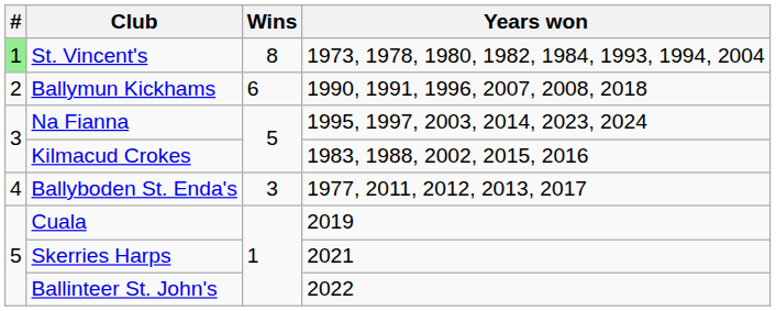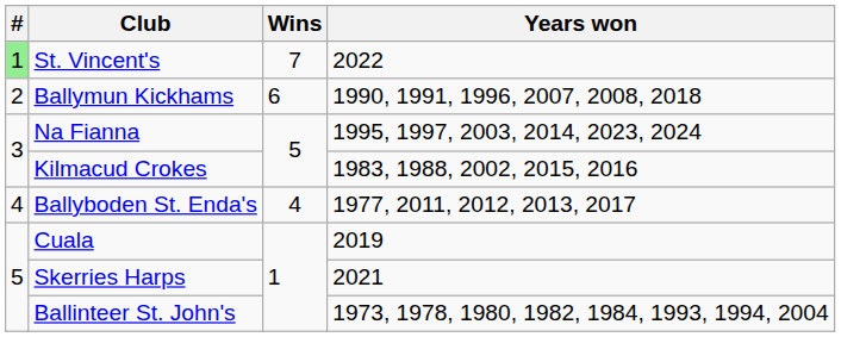 <table class="wikitable sortable">
 <tr>
 <th>#</th>
 <th>Club</th>
 <th>Wins</th>
 <th>Years won</th>
 </tr>
 <tr>
 <td style="background: lightgreen; text-align:center;">1</td>
 <td><a href='#'>St. Vincent's</a></td>
-<td style="text-align:center;">8</td>
-<td>1973, 1978, 1980, 1982, 1984, 1993, 1994, 2004</td>
+<td style="text-align:center;">7</td>
+<td>2022</td>
 </tr>
 <tr>
 <td>2</td>
 <td><a href='#'>Ballymun Kickhams</a></td>
 <td>6</td>
 <td>1990, 1991, 1996, 2007, 2008, 2018</td>
 </tr>
 <tr>
 <td rowspan="2" style="text-align:center;">3</td>
 <td><a href='#'>Na Fianna</a></td>
 <td rowspan="2" style="text-align:center;">5</td>
 <td>1995, 1997, 2003, 2014, 2023, 2024</td>
 </tr>
 <tr>
 <td><a href='#'>Kilmacud Crokes</a></td>
 <td>1983, 1988, 2002, 2015, 2016</td>
 </tr>
 <tr>
 <td style="text-align:center;">4</td>
 <td><a href='#'>Ballyboden St. Enda's</a></td>
-<td style="text-align:center;">3</td>
+<td style="text-align:center;">4</td>
 <td>1977, 2011, 2012, 2013, 2017</td>
 </tr>
 <tr>
 <td rowspan="3">5</td>
 <td><a href='#'>Cuala</a></td>
 <td rowspan="3">1</td>
 <td>2019</td>
 </tr>
 <tr>
 <td><a href='#'>Skerries Harps</a></td>
 <td>2021</td>
 </tr>
 <tr>
 <td><a href='#'>Ballinteer St. John's</a></td>
-<td>2022</td>
+<td>1973, 1978, 1980, 1982, 1984, 1993, 1994, 2004</td>
 </tr>
 </table>
